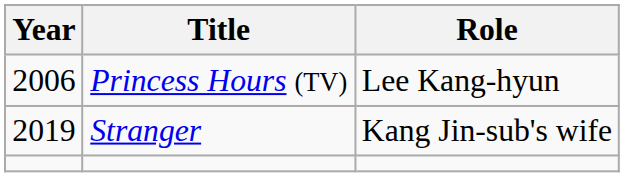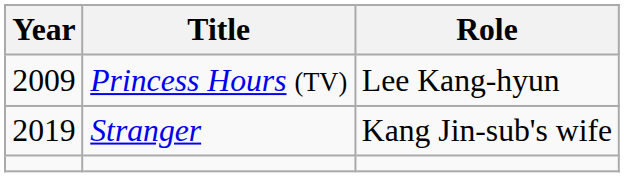 <table class="wikitable">
 <tr>
 <th>Year</th>
 <th>Title</th>
 <th>Role</th>
 </tr>
 <tr>
-<td>2006</td>
+<td>2009</td>
 <td><em><a href='#'>Princess Hours</a></em> <small>(TV)</small></td>
 <td>Lee Kang-hyun</td>
 </tr>
 <tr>
 <td>2019</td>
 <td><em><a href='#'>Stranger</a></em></td>
 <td>Kang Jin-sub's wife</td>
 </tr>
 <tr>
 <td></td>
 <td></td>
 <td></td>
 </tr>
 </table>
